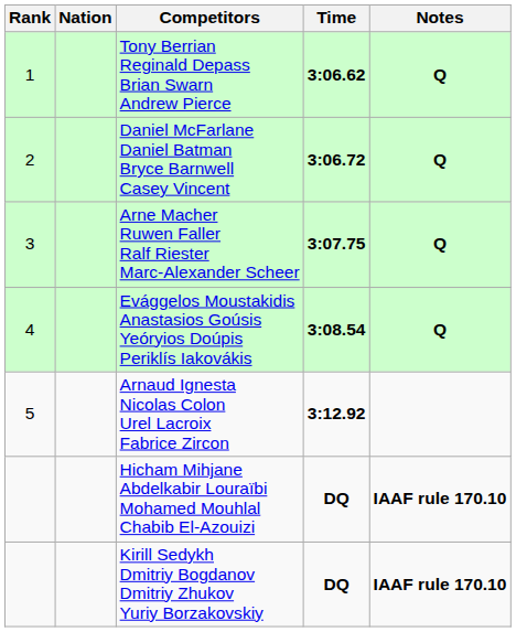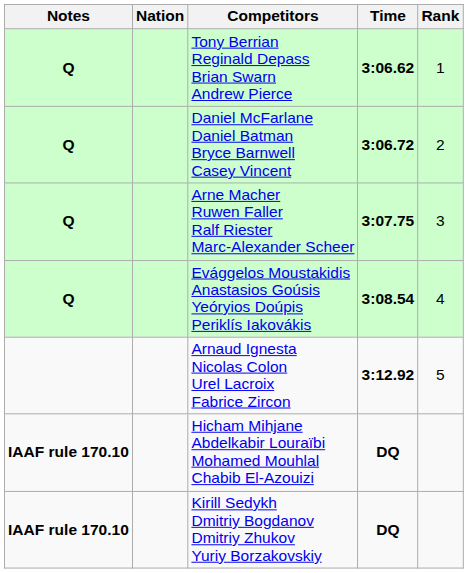 <table class="wikitable sortable" style="text-align:center">
 <tr>
-<th>Rank</th>
+<th>Notes</th>
 <th>Nation</th>
 <th>Competitors</th>
 <th>Time</th>
-<th>Notes</th>
+<th>Rank</th>
 </tr>
 <tr bgcolor=ccffcc>
-<td>1</td>
+<td><strong>Q</strong></td>
 <td align=left></td>
 <td align=left><a href='#'>Tony Berrian</a><br><a href='#'>Reginald Depass</a><br><a href='#'>Brian Swarn</a><br><a href='#'>Andrew Pierce</a></td>
 <td><strong>3:06.62</strong></td>
-<td><strong>Q</strong></td>
+<td>1</td>
 </tr>
 <tr bgcolor=ccffcc>
-<td>2</td>
+<td><strong>Q</strong></td>
 <td align=left></td>
 <td align=left><a href='#'>Daniel McFarlane</a><br><a href='#'>Daniel Batman</a><br><a href='#'>Bryce Barnwell</a><br><a href='#'>Casey Vincent</a></td>
 <td><strong>3:06.72</strong></td>
-<td><strong>Q</strong></td>
+<td>2</td>
 </tr>
 <tr bgcolor=ccffcc>
-<td>3</td>
+<td><strong>Q</strong></td>
 <td align=left></td>
 <td align=left><a href='#'>Arne Macher</a><br><a href='#'>Ruwen Faller</a><br><a href='#'>Ralf Riester</a><br><a href='#'>Marc-Alexander Scheer</a></td>
 <td><strong>3:07.75</strong></td>
-<td><strong>Q</strong></td>
+<td>3</td>
 </tr>
 <tr bgcolor=ccffcc>
-<td>4</td>
+<td><strong>Q</strong></td>
 <td align=left></td>
 <td align=left><a href='#'>Evággelos Moustakidis</a><br><a href='#'>Anastasios Goúsis</a><br><a href='#'>Yeóryios Doúpis</a><br><a href='#'>Periklís Iakovákis</a></td>
 <td><strong>3:08.54</strong></td>
-<td><strong>Q</strong></td>
-</tr>
-<tr>
-<td>5</td>
-<td align=left></td>
-<td align=left><a href='#'>Arnaud Ignesta</a><br><a href='#'>Nicolas Colon</a><br><a href='#'>Urel Lacroix</a><br><a href='#'>Fabrice Zircon</a></td>
-<td><strong>3:12.92</strong></td>
-<td></td>
+<td>4</td>
 </tr>
 <tr>
 <td></td>
 <td align=left></td>
+<td align=left><a href='#'>Arnaud Ignesta</a><br><a href='#'>Nicolas Colon</a><br><a href='#'>Urel Lacroix</a><br><a href='#'>Fabrice Zircon</a></td>
+<td><strong>3:12.92</strong></td>
+<td>5</td>
+</tr>
+<tr>
+<td><strong>IAAF rule 170.10</strong></td>
+<td align=left></td>
 <td align=left><a href='#'>Hicham Mihjane</a><br><a href='#'>Abdelkabir Louraïbi</a><br><a href='#'>Mohamed Mouhlal</a><br><a href='#'>Chabib El-Azouizi</a></td>
 <td><strong>DQ</strong></td>
-<td><strong>IAAF rule 170.10</strong></td>
+<td></td>
 </tr>
 <tr>
-<td></td>
+<td><strong>IAAF rule 170.10</strong></td>
 <td align=left></td>
 <td align=left><a href='#'>Kirill Sedykh</a><br><a href='#'>Dmitriy Bogdanov</a><br><a href='#'>Dmitriy Zhukov</a><br><a href='#'>Yuriy Borzakovskiy</a></td>
 <td><strong>DQ</strong></td>
-<td><strong>IAAF rule 170.10</strong></td>
+<td></td>
 </tr>
 </table>
